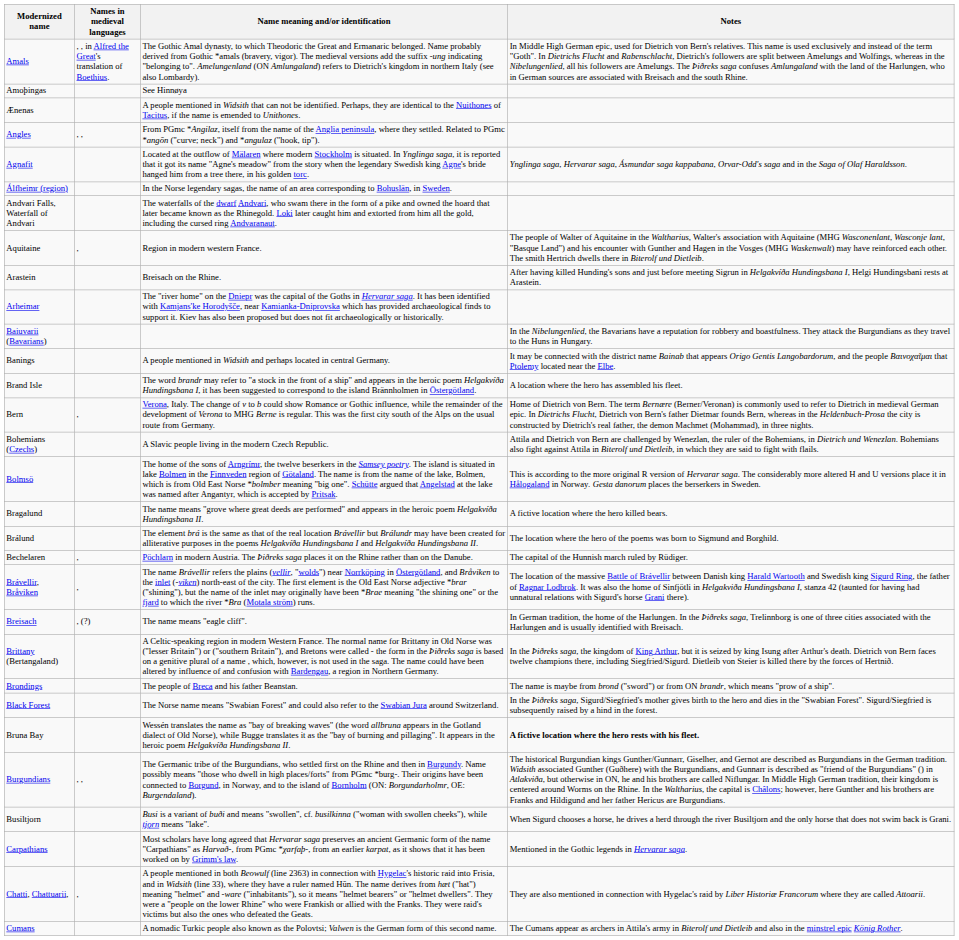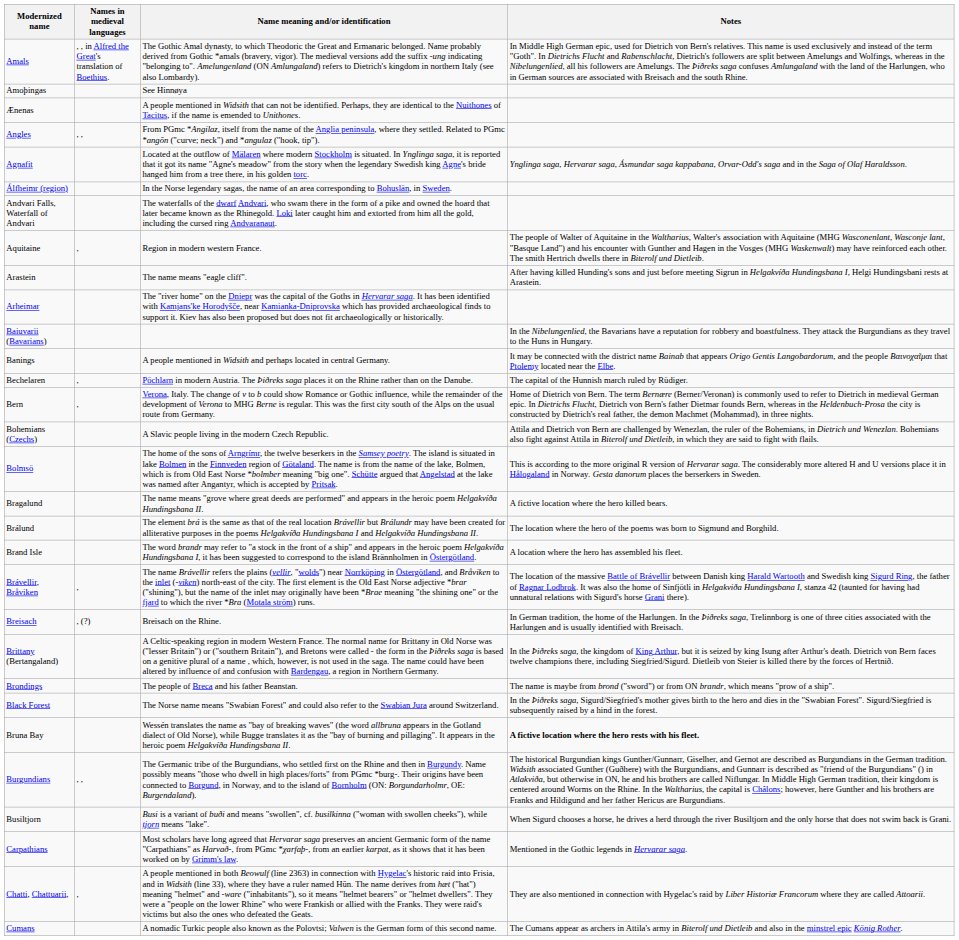 <table class="wikitable sortable" style="font-size: 90%; width: 100%">
 <tr>
 <th>Modernized name</th>
 <th>Names in medieval languages</th>
 <th>Name meaning and/or identification</th>
 <th>Notes</th>
 </tr>
 <tr>
 <td><a href='#'>Amals</a></td>
 <td>, ,  in <a href='#'>Alfred the Great</a>'s translation of <a href='#'>Boethius</a>.</td>
 <td>The Gothic Amal dynasty, to which Theodoric the Great and Ermanaric belonged. Name probably derived from Gothic *amals (bravery, vigor). The medieval versions add the suffix <em>-ung</em> indicating "belonging to". <em>Amelungenland</em> (ON <em>Amlungaland</em>) refers to Dietrich's kingdom in northern Italy (see also Lombardy).</td>
 <td>In Middle High German epic, used for Dietrich von Bern's relatives. This name is used exclusively and instead of the term "Goth". In <em>Dietrichs Flucht</em> and <em>Rabenschlacht</em>, Dietrich's followers are split between Amelungs and Wolfings, whereas in the <em>Nibelungenlied</em>, all his followers are Amelungs. The <em>Þiðreks saga</em> confuses <em>Amlungaland</em> with the land of the Harlungen, who in German sources are associated with Breisach and the south Rhine.</td>
 </tr>
 <tr>
 <td>Amoþingas</td>
 <td></td>
 <td>See Hinnøya</td>
 <td></td>
 </tr>
 <tr>
 <td>Ænenas</td>
 <td></td>
 <td>A people mentioned in <em>Widsith</em> that can not be identified. Perhaps, they are identical to the <a href='#'>Nuithones</a> of <a href='#'>Tacitus</a>, if the name is emended to <em>Unithones</em>.</td>
 <td></td>
 </tr>
 <tr>
 <td><a href='#'>Angles</a></td>
 <td>, , </td>
 <td>From PGmc *<em>Angilaz</em>, itself from the name of the <a href='#'>Anglia peninsula</a>, where they settled. Related to PGmc *<em>angōn</em> ("curve; neck") and *<em>angulaz</em> ("hook, tip").</td>
 <td></td>
 </tr>
 <tr>
 <td><a href='#'>Agnafit</a></td>
 <td></td>
 <td>Located at the outflow of <a href='#'>Mälaren</a> where modern <a href='#'>Stockholm</a> is situated. In <em>Ynglinga saga</em>, it is reported that it got its name "Agne's meadow" from the story when the legendary Swedish king <a href='#'>Agne</a>'s bride hanged him from a tree there, in his golden <a href='#'>torc</a>.</td>
 <td><em>Ynglinga saga</em>, <em>Hervarar saga</em>, <em>Ásmundar saga kappabana</em>, <em>Orvar-Odd's saga</em> and in the <em>Saga of Olaf Haraldsson</em>.</td>
 </tr>
 <tr>
 <td><a href='#'>Álfheimr (region)</a></td>
 <td></td>
 <td>In the Norse legendary sagas, the name of an area corresponding to <a href='#'>Bohuslän</a>, in <a href='#'>Sweden</a>.</td>
 <td></td>
 </tr>
 <tr>
 <td>Andvari Falls, Waterfall of Andvari</td>
 <td></td>
 <td>The waterfalls of the <a href='#'>dwarf</a> <a href='#'>Andvari</a>, who swam there in the form of a pike and owned the hoard that later became known as the Rhinegold. <a href='#'>Loki</a> later caught him and extorted from him all the gold, including the cursed ring <a href='#'>Andvaranaut</a>.</td>
 <td></td>
 </tr>
 <tr>
 <td>Aquitaine</td>
 <td>, </td>
 <td>Region in modern western France.</td>
 <td>The people of Walter of Aquitaine in the <em>Waltharius</em>, Walter's association with Aquitaine (MHG <em>Wasconenlant</em>, <em>Wasconje lant</em>, "Basque Land") and his encounter with Gunther and Hagen in the Vosges (MHG <em>Waskenwalt</em>) may have reinforced each other. The smith Hertrich dwells there in <em>Biterolf und Dietleib</em>.</td>
 </tr>
 <tr>
 <td>Arastein</td>
 <td></td>
-<td>Breisach on the Rhine.</td>
+<td>The name means "eagle cliff".</td>
 <td>After having killed Hunding's sons and just before meeting Sigrun in <em>Helgakvíða Hundingsbana I</em>, Helgi Hundingsbani rests at Arastein.</td>
 </tr>
 <tr>
 <td><a href='#'>Arheimar</a></td>
 <td></td>
 <td>The "river home" on the <a href='#'>Dniepr</a> was the capital of the Goths in <em><a href='#'>Hervarar saga</a></em>. It has been identified with <a href='#'>Kamjans'ke Horodyšče</a>, near <a href='#'>Kamianka-Dniprovska</a> which has provided archaeological finds to support it. Kiev has also been proposed but does not fit archaeologically or historically.</td>
 <td></td>
 </tr>
 <tr>
 <td><a href='#'>Baiuvarii</a> (<a href='#'>Bavarians</a>)</td>
 <td></td>
 <td></td>
 <td>In the <em>Nibelungenlied</em>, the Bavarians have a reputation for robbery and boastfulness. They attack the Burgundians as they travel to the Huns in Hungary.</td>
 </tr>
 <tr>
 <td>Banings</td>
 <td></td>
 <td>A people mentioned in <em>Widsith</em> and perhaps located in central Germany.</td>
 <td>It may be connected with the district name <em>Bainab</em> that appears <em>Origo Gentis Langobardorum</em>, and the people <em>Βαινοχαῖμαι</em> that <a href='#'>Ptolemy</a> located near the <a href='#'>Elbe</a>.</td>
 </tr>
 <tr>
-<td>Brand Isle</td>
-<td></td>
-<td>The word <em>brandr</em> may refer to "a stock in the front of a ship" and appears in the heroic poem <em>Helgakvíða Hundingsbana I</em>, it has been suggested to correspond to the island Brännholmen in <a href='#'>Östergötland</a>.</td>
-<td>A location where the hero has assembled his fleet.</td>
+<td>Bechelaren</td>
+<td>, </td>
+<td><a href='#'>Pöchlarn</a> in modern Austria. The <em>Þiðreks saga</em> places it on the Rhine rather than on the Danube.</td>
+<td>The capital of the Hunnish march ruled by Rüdiger.</td>
 </tr>
 <tr>
 <td>Bern</td>
 <td>, </td>
 <td><a href='#'>Verona</a>, Italy. The change of <em>v</em> to <em>b</em> could show Romance or Gothic influence, while the remainder of the development of <em>Verona</em> to MHG <em>Berne</em> is regular. This was the first city south of the Alps on the usual route from Germany.</td>
 <td>Home of Dietrich von Bern. The term <em>Bernære</em> (Berner/Veronan) is commonly used to refer to Dietrich in medieval German epic. In <em>Dietrichs Flucht</em>, Dietrich von Bern's father Dietmar founds Bern, whereas in the <em>Heldenbuch-Prosa</em> the city is constructed by Dietrich's real father, the demon Machmet (Mohammad), in three nights.</td>
 </tr>
 <tr>
 <td>Bohemians (<a href='#'>Czechs</a>)</td>
 <td></td>
 <td>A Slavic people living in the modern Czech Republic.</td>
 <td>Attila and Dietrich von Bern are challenged by Wenezlan, the ruler of the Bohemians, in <em>Dietrich und Wenezlan</em>. Bohemians also fight against Attila in <em>Biterolf und Dietleib</em>, in which they are said to fight with flails.</td>
 </tr>
 <tr>
 <td><a href='#'>Bolmsö</a></td>
 <td></td>
 <td>The home of the sons of <a href='#'>Arngrímr</a>, the twelve beserkers in the <em><a href='#'>Samsey poetry</a></em>. The island is situated in lake <a href='#'>Bolmen</a> in the <a href='#'>Finnveden</a> region of <a href='#'>Götaland</a>. The name is from the name of the lake, Bolmen, which is from Old East Norse *<em>bolmber</em> meaning "big one". <a href='#'>Schütte</a> argued that <a href='#'>Angelstad</a> at the lake was named after Angantyr, which is accepted by <a href='#'>Pritsak</a>.</td>
 <td>This is according to the more original R version of <em>Hervarar saga</em>. The considerably more altered H and U versions place it in <a href='#'>Hålogaland</a> in Norway<em>. Gesta danorum </em>places the berserkers in Sweden.</td>
 </tr>
 <tr>
 <td>Bragalund</td>
 <td></td>
 <td>The name means "grove where great deeds are performed" and appears in the heroic poem <em>Helgakvíða Hundingsbana II</em>.</td>
 <td>A fictive location where the hero killed bears.</td>
 </tr>
 <tr>
 <td>Brálund</td>
 <td></td>
 <td>The element <em>brá</em> is the same as that of the real location <em>Brávellir</em> but <em>Brálundr</em> may have been created for alliterative purposes in the poems <em>Helgakvíða Hundingsbana I</em> and <em>Helgakvíða Hundingsbana II</em>.</td>
 <td>The location where the hero of the poems was born to Sigmund and Borghild.</td>
 </tr>
 <tr>
-<td>Bechelaren</td>
-<td>, </td>
-<td><a href='#'>Pöchlarn</a> in modern Austria. The <em>Þiðreks saga</em> places it on the Rhine rather than on the Danube.</td>
-<td>The capital of the Hunnish march ruled by Rüdiger.</td>
+<td>Brand Isle</td>
+<td></td>
+<td>The word <em>brandr</em> may refer to "a stock in the front of a ship" and appears in the heroic poem <em>Helgakvíða Hundingsbana I</em>, it has been suggested to correspond to the island Brännholmen in <a href='#'>Östergötland</a>.</td>
+<td>A location where the hero has assembled his fleet.</td>
 </tr>
 <tr>
 <td><a href='#'>Brávellir</a>, <a href='#'>Bråviken</a></td>
 <td>, </td>
 <td>The name <em>Brávellir</em> refers the plains (<em><a href='#'>vellir</a></em>, "<a href='#'>wolds</a>") near <a href='#'>Norrköping</a> in <a href='#'>Östergötland</a>, and <em>Bråviken</em> to the <a href='#'>inlet</a> (-<em><a href='#'>viken</a></em>) north-east of the city. The first element is the Old East Norse adjective *<em>brar</em> ("shining"), but the name of the inlet may originally have been *<em>Brae</em> meaning "the shining one" or the <a href='#'>fjard</a> to which the river *<em>Bra</em> (<a href='#'>Motala ström</a>) runs.</td>
 <td>The location of the massive <a href='#'>Battle of Brávellir</a> between Danish king <a href='#'>Harald Wartooth</a> and Swedish king <a href='#'>Sigurd Ring</a>, the father of <a href='#'>Ragnar Lodbrok</a>. It was also the home of Sinfjötli in <em>Helgakviða Hundingsbana I</em>, stanza 42 (taunted for having had unnatural relations with Sigurd's horse <a href='#'>Grani</a> there).</td>
 </tr>
 <tr>
 <td><a href='#'>Breisach</a></td>
 <td>,  (?)</td>
-<td>The name means "eagle cliff".</td>
+<td>Breisach on the Rhine.</td>
 <td>In German tradition, the home of the Harlungen. In the <em>Þiðreks saga</em>, Trelinnborg is one of three cities associated with the Harlungen and is usually identified with Breisach.</td>
 </tr>
 <tr>
 <td><a href='#'>Brittany</a> (Bertangaland)</td>
 <td></td>
 <td>A Celtic-speaking region in modern Western France. The normal name for Brittany in Old Norse was  ("lesser Britain") or  ("southern Britain"), and Bretons were called - the form in the <em>Þiðreks saga</em> is based on a genitive plural of a name , which, however, is not used in the saga. The name could have been altered by influence of and confusion with <a href='#'>Bardengau</a>, a region in Northern Germany.</td>
 <td>In the <em>Þiðreks saga</em>, the kingdom of <a href='#'>King Arthur</a>, but it is seized by king Isung after Arthur's death. Dietrich von Bern faces twelve champions there, including Siegfried/Sigurd. Dietleib von Steier is killed there by the forces of Hertnið.</td>
 </tr>
 <tr>
 <td><a href='#'>Brondings</a></td>
 <td></td>
 <td>The people of <a href='#'>Breca</a> and his father Beanstan.</td>
 <td>The name is maybe from <em>brond</em> ("sword") or from ON <em>brandr</em>, which means "prow of a ship".</td>
 </tr>
 <tr>
 <td><a href='#'>Black Forest</a></td>
 <td></td>
 <td>The Norse name means "Swabian Forest" and could also refer to the <a href='#'>Swabian Jura</a> around Switzerland.</td>
 <td>In the <em>Þiðreks saga</em>, Sigurd/Siegfried's mother gives birth to the hero and dies in the "Swabian Forest". Sigurd/Siegfried is subsequently raised by a hind in the forest.</td>
 </tr>
 <tr>
 <td>Bruna Bay</td>
 <td></td>
 <td>Wessén translates the name as "bay of breaking waves" (the word <em>allbruna</em> appears in the Gotland dialect of Old Norse), while Bugge translates it as the "bay of burning and pillaging". It appears in the heroic poem <em>Helgakvíða Hundingsbana II</em>.</td>
 <td><strong>A fictive location where the hero rests with his fleet.</strong></td>
 </tr>
 <tr>
 <td><a href='#'>Burgundians</a></td>
 <td>, , </td>
 <td>The Germanic tribe of the Burgundians, who settled first on the Rhine and then in <a href='#'>Burgundy</a>. Name possibly means "those who dwell in high places/forts" from PGmc *burg-. Their origins have been connected to <a href='#'>Borgund</a>, in Norway, and to the island of <a href='#'>Bornholm</a> (ON: <em>Borgundarholmr</em>, OE: <em>Burgendaland</em>).</td>
 <td>The historical Burgundian kings Gunther/Gunnarr, Giselher, and Gernot are described as Burgundians in the German tradition. <em>Widsith</em> associated Gunther (Guðhere) with the Burgundians, and Gunnarr is described as "friend of the Burgundians" () in <em>Atlakviða</em>, but otherwise in ON, he and his brothers are called Niflungar. In Middle High German tradition, their kingdom is centered around Worms on the Rhine. In the <em>Waltharius</em>, the capital is <a href='#'>Châlons</a>; however, here Gunther and his brothers are Franks and Hildigund and her father Hericus are Burgundians.</td>
 </tr>
 <tr>
 <td>Busiltjorn</td>
 <td></td>
 <td><em>Busi</em> is a variant of <em>buði</em> and means "swollen", cf. <em>busilkinna</em> ("woman with swollen cheeks"), while <em><a href='#'>tjǫrn</a></em> means "lake".</td>
 <td>When Sigurd chooses a horse, he drives a herd through the river Busiltjorn and the only horse that does not swim back is Grani.</td>
 </tr>
 <tr>
 <td><a href='#'>Carpathians</a></td>
 <td></td>
 <td>Most scholars have long agreed that <em>Hervarar saga</em> preserves an ancient Germanic form of the name "Carpathians" as <em>Harvað-</em>, from PGmc *<em>χarfaþ</em>-, from an earlier <em>karpat</em>, as it shows that it has been worked on by <a href='#'>Grimm's law</a>.</td>
 <td>Mentioned in the Gothic legends in <em><a href='#'>Hervarar saga</a></em>.</td>
 </tr>
 <tr>
 <td><a href='#'>Chatti</a>, <a href='#'>Chattuarii</a>,</td>
 <td>, </td>
 <td>A people mentioned in both <em>Beowulf</em> (line 2363) in connection with <a href='#'>Hygelac</a>'s historic raid into Frisia, and in <em>Widsith</em> (line 33), where they have a ruler named Hūn. The name derives from <em>hæt</em> ("hat") meaning "helmet" and -<em>ware</em> ("inhabitants"), so it means "helmet bearers" or "helmet dwellers".  They were a "people on the lower Rhine" who were Frankish or allied with the Franks. They were raid's victims but also the ones who defeated the Geats.</td>
 <td>They are also mentioned in connection with Hygelac's raid by <em>Liber Historiæ Francorum</em> where they are called <em>Attoarii</em>.</td>
 </tr>
 <tr>
 <td><a href='#'>Cumans</a></td>
 <td></td>
 <td>A nomadic Turkic people also known as the Polovtsi; <em>Valwen</em> is the German form of this second name.</td>
 <td>The Cumans appear as archers in Attila's army in <em>Biterolf und Dietleib</em> and also in the <a href='#'>minstrel epic</a> <em><a href='#'>König Rother</a></em>.</td>
 </tr>
 </table>
